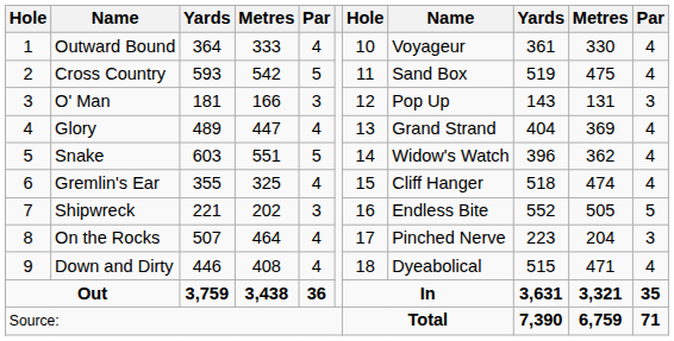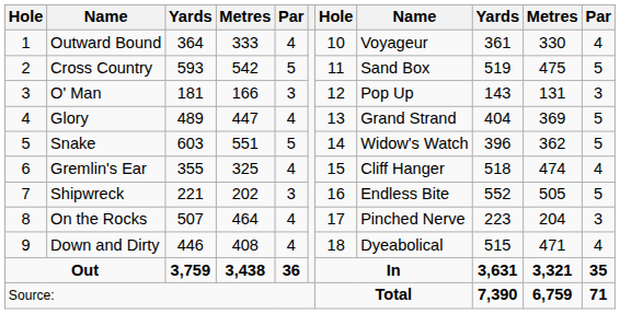 <table class=wikitable>
 <tr>
 <th>Hole</th>
 <th>Name</th>
 <th>Yards</th>
 <th>Metres</th>
 <th>Par</th>
 <th></th>
 <th>Hole</th>
 <th>Name</th>
 <th>Yards</th>
 <th>Metres</th>
 <th>Par</th>
 </tr>
 <tr>
 <td align=center>1</td>
 <td>Outward Bound</td>
 <td align=center>364</td>
 <td align=center>333</td>
 <td align=center>4</td>
 <td rowspan=10></td>
 <td align=center>10</td>
 <td>Voyageur</td>
 <td align=center>361</td>
 <td align=center>330</td>
 <td align=center>4</td>
 </tr>
 <tr>
 <td align=center>2</td>
 <td>Cross Country</td>
 <td align=center>593</td>
 <td align=center>542</td>
 <td align=center>5</td>
 <td align=center>11</td>
 <td>Sand Box</td>
 <td align=center>519</td>
 <td align=center>475</td>
-<td align=center>4</td>
+<td align=center>5</td>
 </tr>
 <tr>
 <td align=center>3</td>
 <td>O' Man</td>
 <td align=center>181</td>
 <td align=center>166</td>
 <td align=center>3</td>
 <td align=center>12</td>
 <td>Pop Up</td>
 <td align=center>143</td>
 <td align=center>131</td>
 <td align=center>3</td>
 </tr>
 <tr>
 <td align=center>4</td>
 <td>Glory</td>
 <td align=center>489</td>
 <td align=center>447</td>
 <td align=center>4</td>
 <td align=center>13</td>
 <td>Grand Strand</td>
 <td align=center>404</td>
 <td align=center>369</td>
-<td align=center>4</td>
+<td align=center>5</td>
 </tr>
 <tr>
 <td align=center>5</td>
 <td>Snake</td>
 <td align=center>603</td>
 <td align=center>551</td>
 <td align=center>5</td>
 <td align=center>14</td>
 <td>Widow's Watch</td>
 <td align=center>396</td>
 <td align=center>362</td>
-<td align=center>4</td>
+<td align=center>5</td>
 </tr>
 <tr>
 <td align=center>6</td>
 <td>Gremlin's Ear</td>
 <td align=center>355</td>
 <td align=center>325</td>
 <td align=center>4</td>
 <td align=center>15</td>
 <td>Cliff Hanger</td>
 <td align=center>518</td>
 <td align=center>474</td>
 <td align=center>4</td>
 </tr>
 <tr>
 <td align=center>7</td>
 <td>Shipwreck</td>
 <td align=center>221</td>
 <td align=center>202</td>
 <td align=center>3</td>
 <td align=center>16</td>
 <td>Endless Bite</td>
 <td align=center>552</td>
 <td align=center>505</td>
 <td align=center>5</td>
 </tr>
 <tr>
 <td align=center>8</td>
 <td>On the Rocks</td>
 <td align=center>507</td>
 <td align=center>464</td>
 <td align=center>4</td>
 <td align=center>17</td>
 <td>Pinched Nerve</td>
 <td align=center>223</td>
 <td align=center>204</td>
 <td align=center>3</td>
 </tr>
 <tr>
 <td align=center>9</td>
 <td>Down and Dirty</td>
 <td align=center>446</td>
 <td align=center>408</td>
 <td align=center>4</td>
 <td align=center>18</td>
 <td>Dyeabolical</td>
 <td align=center>515</td>
 <td align=center>471</td>
 <td align=center>4</td>
 </tr>
 <tr>
 <td colspan="2" style="text-align:center;"><strong>Out</strong></td>
 <td align=center><strong>3,759</strong></td>
 <td align=center><strong>3,438</strong></td>
 <td align=center><strong>36</strong></td>
 <td colspan="2" style="text-align:center;"><strong>In</strong></td>
 <td align=center><strong>3,631</strong></td>
 <td align=center><strong>3,321</strong></td>
 <td align=center><strong>35</strong></td>
 </tr>
 <tr>
 <td colspan=6><small>Source:</small></td>
 <td colspan="2" style="text-align:center;"><strong>Total</strong></td>
 <td align=center><strong>7,390</strong></td>
 <td align=center><strong>6,759</strong></td>
 <td align=center><strong>71</strong></td>
 </tr>
 </table>
